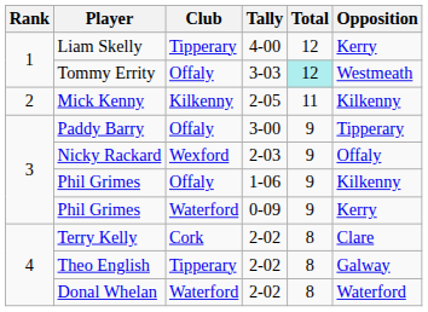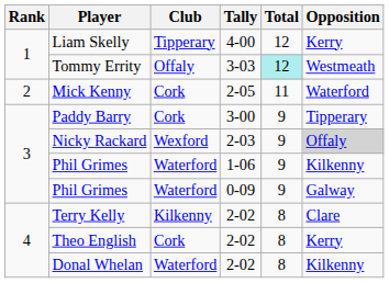 <table class="wikitable">
 <tr>
 <th>Rank</th>
 <th>Player</th>
 <th>Club</th>
 <th>Tally</th>
 <th>Total</th>
 <th>Opposition</th>
 </tr>
 <tr>
 <td rowspan="2" style="text-align:center;">1</td>
 <td>Liam Skelly</td>
 <td><a href='#'>Tipperary</a></td>
 <td align=center>4-00</td>
 <td align=center>12</td>
 <td><a href='#'>Kerry</a></td>
 </tr>
 <tr>
 <td>Tommy Errity</td>
 <td><a href='#'>Offaly</a></td>
 <td align=center>3-03</td>
 <td align=center style="background: paleturquoise;">12</td>
 <td><a href='#'>Westmeath</a></td>
 </tr>
 <tr>
 <td rowspan="1" style="text-align:center;">2</td>
 <td><a href='#'>Mick Kenny</a></td>
-<td><a href='#'>Kilkenny</a></td>
+<td><a href='#'>Cork</a></td>
 <td align=center>2-05</td>
 <td align=center>11</td>
-<td><a href='#'>Kilkenny</a></td>
+<td><a href='#'>Waterford</a></td>
 </tr>
 <tr>
 <td rowspan="4" style="text-align:center;">3</td>
 <td><a href='#'>Paddy Barry</a></td>
-<td><a href='#'>Offaly</a></td>
+<td><a href='#'>Cork</a></td>
 <td align=center>3-00</td>
 <td align=center>9</td>
 <td><a href='#'>Tipperary</a></td>
 </tr>
 <tr>
 <td><a href='#'>Nicky Rackard</a></td>
 <td><a href='#'>Wexford</a></td>
 <td align=center>2-03</td>
 <td align=center>9</td>
-<td><a href='#'>Offaly</a></td>
+<td style="background: lightgrey;"><a href='#'>Offaly</a></td>
 </tr>
 <tr>
 <td><a href='#'>Phil Grimes</a></td>
-<td><a href='#'>Offaly</a></td>
+<td><a href='#'>Waterford</a></td>
 <td align=center>1-06</td>
 <td align=center>9</td>
 <td><a href='#'>Kilkenny</a></td>
 </tr>
 <tr>
 <td><a href='#'>Phil Grimes</a></td>
 <td><a href='#'>Waterford</a></td>
 <td align=center>0-09</td>
 <td align=center>9</td>
-<td><a href='#'>Kerry</a></td>
+<td><a href='#'>Galway</a></td>
 </tr>
 <tr>
 <td rowspan="3" style="text-align:center;">4</td>
 <td><a href='#'>Terry Kelly</a></td>
-<td><a href='#'>Cork</a></td>
+<td><a href='#'>Kilkenny</a></td>
 <td align=center>2-02</td>
 <td align=center>8</td>
 <td><a href='#'>Clare</a></td>
 </tr>
 <tr>
 <td><a href='#'>Theo English</a></td>
-<td><a href='#'>Tipperary</a></td>
+<td><a href='#'>Cork</a></td>
 <td align=center>2-02</td>
 <td align=center>8</td>
-<td><a href='#'>Galway</a></td>
+<td><a href='#'>Kerry</a></td>
 </tr>
 <tr>
 <td><a href='#'>Donal Whelan</a></td>
 <td><a href='#'>Waterford</a></td>
 <td align=center>2-02</td>
 <td align=center>8</td>
-<td><a href='#'>Waterford</a></td>
+<td><a href='#'>Kilkenny</a></td>
 </tr>
 </table>
